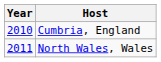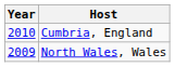 <table class="wikitable">
 <tr>
 <th>Year</th>
 <th>Host</th>
 </tr>
 <tr>
 <td><a href='#'>2010</a></td>
 <td><a href='#'>Cumbria</a>, England</td>
 </tr>
 <tr>
-<td><a href='#'>2011</a></td>
+<td><a href='#'>2009</a></td>
 <td><a href='#'>North Wales</a>, Wales</td>
 </tr>
 </table>
